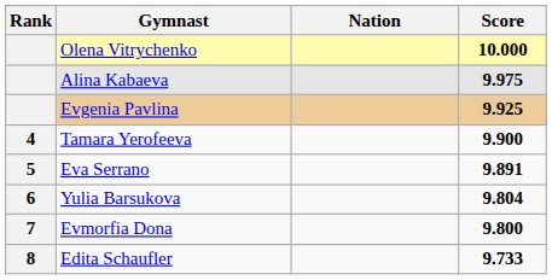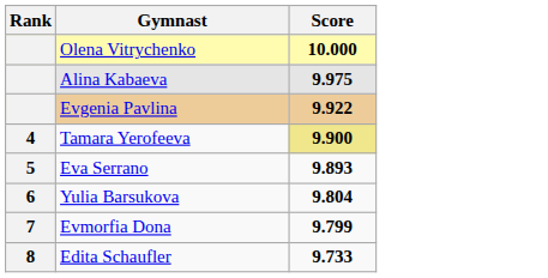 <table class="wikitable sortable" style="text-align:center; font-size:85%">
 <tr>
 <th scope="col" style="width:20px;">Rank</th>
 <th ! scope="col" style="width:170px;">Gymnast</th>
-<th ! scope="col" style="width:120px;">Nation</th>
 <th ! scope="col" style="width:60px;">Score</th>
 </tr>
 <tr style="background:#fffcaf;">
 <th scope=row style="text-align:center"></th>
 <td style="text-align:left;"><a href='#'>Olena Vitrychenko</a></td>
-<td style="text-align:left;"></td>
 <td><strong>10.000</strong></td>
 </tr>
 <tr style="background:#e5e5e5;">
 <th scope=row style="text-align:center"></th>
 <td style="text-align:left;"><a href='#'>Alina Kabaeva</a></td>
-<td style="text-align:left;"></td>
 <td><strong>9.975</strong></td>
 </tr>
 <tr style="background:#ec9;">
 <th scope=row style="text-align:center"></th>
 <td style="text-align:left;"><a href='#'>Evgenia Pavlina</a></td>
-<td style="text-align:left;"></td>
-<td><strong>9.925</strong></td>
+<td><strong>9.922</strong></td>
 </tr>
 <tr>
 <th scope=row style="text-align:center">4</th>
 <td style="text-align:left;"><a href='#'>Tamara Yerofeeva</a></td>
-<td style="text-align:left;"></td>
-<td><strong>9.900</strong></td>
+<td style="background: khaki;"><strong>9.900</strong></td>
 </tr>
 <tr>
 <th scope=row style="text-align:center">5</th>
 <td style="text-align:left;"><a href='#'>Eva Serrano</a></td>
-<td style="text-align:left;"></td>
-<td><strong>9.891</strong></td>
+<td><strong>9.893</strong></td>
 </tr>
 <tr>
 <th scope=row style="text-align:center">6</th>
 <td style="text-align:left;"><a href='#'>Yulia Barsukova</a></td>
-<td style="text-align:left;"></td>
 <td><strong>9.804</strong></td>
 </tr>
 <tr>
 <th scope=row style="text-align:center">7</th>
 <td style="text-align:left;"><a href='#'>Evmorfia Dona</a></td>
-<td style="text-align:left;"></td>
-<td><strong>9.800</strong></td>
+<td><strong>9.799</strong></td>
 </tr>
 <tr>
 <th scope=row style="text-align:center">8</th>
 <td style="text-align:left;"><a href='#'>Edita Schaufler</a></td>
-<td style="text-align:left;"></td>
 <td><strong>9.733</strong></td>
 </tr>
 </table>
